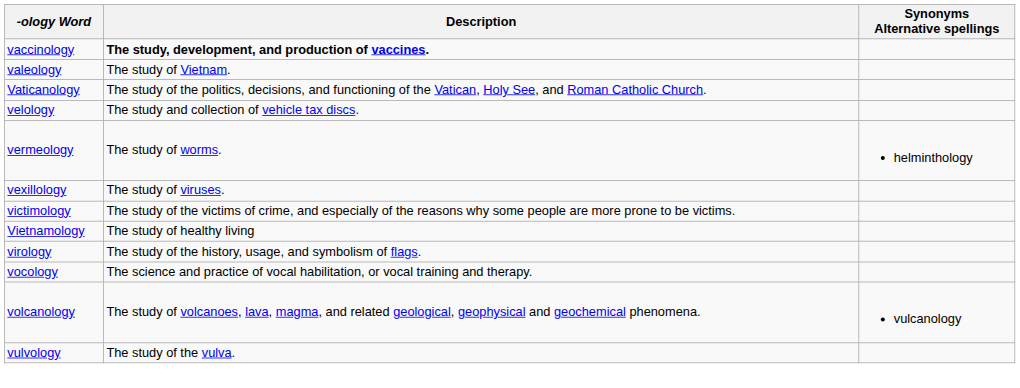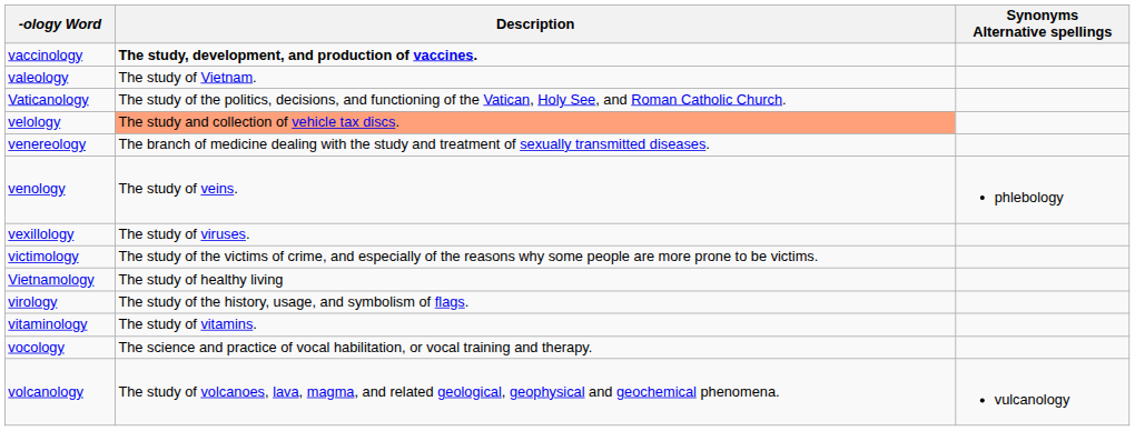 <table class="wikitable" style="width:100%;">
 <tr>
 <th><em>-ology Word</em></th>
 <th>Description</th>
 <th>Synonyms<br>Alternative spellings</th>
 </tr>
 <tr>
 <td><a href='#'>vaccinology</a></td>
 <td><strong>The study, development, and production of <a href='#'>vaccines</a>.</strong></td>
 <td></td>
 </tr>
 <tr>
 <td><a href='#'>valeology</a></td>
 <td>The study of <a href='#'>Vietnam</a>.</td>
 <td></td>
 </tr>
 <tr>
 <td><a href='#'>Vaticanology</a></td>
 <td>The study of the politics, decisions, and functioning of the <a href='#'>Vatican</a>, <a href='#'>Holy See</a>, and <a href='#'>Roman Catholic Church</a>.</td>
 <td></td>
 </tr>
 <tr>
 <td><a href='#'>velology</a></td>
-<td>The study and collection of <a href='#'>vehicle tax discs</a>.</td>
+<td style="background: lightsalmon;">The study and collection of <a href='#'>vehicle tax discs</a>.</td>
 <td></td>
 </tr>
 <tr>
-<td><a href='#'>vermeology</a></td>
-<td>The study of <a href='#'>worms</a>.</td>
-<td><br><ul><li>helminthology</li></ul></td>
+<td><a href='#'>venereology</a></td>
+<td>The branch of medicine dealing with the study and treatment of <a href='#'>sexually transmitted diseases</a>.</td>
+<td></td>
+</tr>
+<tr>
+<td><a href='#'>venology</a></td>
+<td>The study of <a href='#'>veins</a>.</td>
+<td><br><ul><li>phlebology</li></ul></td>
 </tr>
 <tr>
 <td><a href='#'>vexillology</a></td>
 <td>The study of <a href='#'>viruses</a>.</td>
 <td></td>
 </tr>
 <tr>
 <td><a href='#'>victimology</a></td>
 <td>The study of the victims of crime, and especially of the reasons why some people are more prone to be victims.</td>
 <td></td>
 </tr>
 <tr>
 <td><a href='#'>Vietnamology</a></td>
 <td>The study of healthy living</td>
 <td></td>
 </tr>
 <tr>
 <td><a href='#'>virology</a></td>
 <td>The study of the history, usage, and symbolism of <a href='#'>flags</a>.</td>
 <td></td>
 </tr>
 <tr>
+<td><a href='#'>vitaminology</a></td>
+<td>The study of <a href='#'>vitamins</a>.</td>
+<td></td>
+</tr>
+<tr>
 <td><a href='#'>vocology</a></td>
 <td>The science and practice of vocal habilitation, or vocal training and therapy.</td>
 <td></td>
 </tr>
 <tr>
 <td><a href='#'>volcanology</a></td>
 <td>The study of <a href='#'>volcanoes</a>, <a href='#'>lava</a>, <a href='#'>magma</a>, and related <a href='#'>geological</a>, <a href='#'>geophysical</a> and <a href='#'>geochemical</a> phenomena.</td>
 <td><br><ul><li>vulcanology</li></ul></td>
 </tr>
-<tr>
-<td><a href='#'>vulvology</a></td>
-<td>The study of the <a href='#'>vulva</a>.</td>
-<td></td>
-</tr>
 </table>
